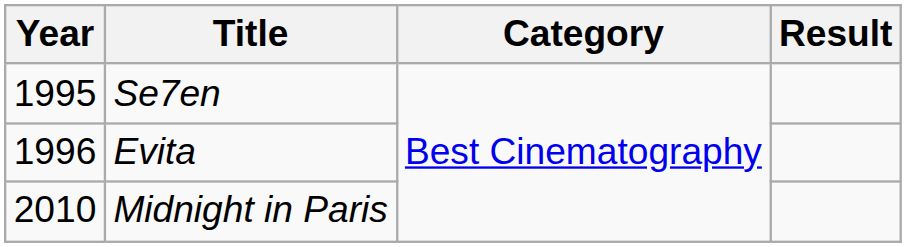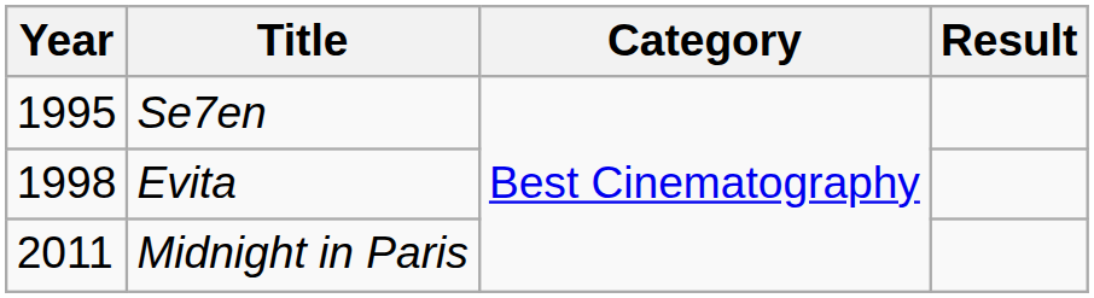 <table class="wikitable">
 <tr>
 <th>Year</th>
 <th>Title</th>
 <th>Category</th>
 <th>Result</th>
 </tr>
 <tr>
 <td>1995</td>
 <td><em>Se7en</em></td>
 <td rowspan=3><a href='#'>Best Cinematography</a></td>
 <td></td>
 </tr>
 <tr>
-<td>1996</td>
+<td>1998</td>
 <td><em>Evita</em></td>
 <td></td>
 </tr>
 <tr>
-<td>2010</td>
+<td>2011</td>
 <td><em>Midnight in Paris</em></td>
 <td></td>
 </tr>
 </table>
